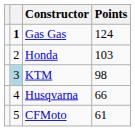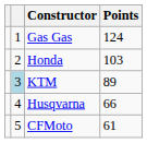 <table class="wikitable" style="font-size: 85%;">
 <tr>
 <th></th>
 <th></th>
 <th>Constructor</th>
 <th>Points</th>
 </tr>
 <tr>
 <td></td>
-<td align=center><strong>1</strong></td>
+<td align=center>1</td>
 <td> <a href='#'>Gas Gas</a></td>
 <td align=left>124</td>
 </tr>
 <tr>
 <td></td>
 <td align=center>2</td>
 <td> <a href='#'>Honda</a></td>
 <td align=left>103</td>
 </tr>
 <tr>
 <td></td>
 <td align=center style="background: lightblue;">3</td>
 <td> <a href='#'>KTM</a></td>
-<td align=left>98</td>
+<td align=left>89</td>
 </tr>
 <tr>
 <td></td>
 <td align=center>4</td>
 <td> <a href='#'>Husqvarna</a></td>
 <td align=left>66</td>
 </tr>
 <tr>
 <td></td>
 <td align=center>5</td>
 <td> <a href='#'>CFMoto</a></td>
 <td align=left>61</td>
 </tr>
 </table>
